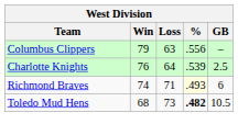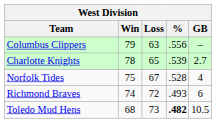 <table class="wikitable">
 <tr>
 <th colspan="5">West Division</th>
 </tr>
 <tr>
 <th width="55%">Team</th>
 <th>Win</th>
 <th>Loss</th>
 <th>%</th>
 <th>GB</th>
 </tr>
 <tr align=center bgcolor=ccffcc>
 <td align=left><a href='#'>Columbus Clippers</a></td>
 <td>79</td>
 <td>63</td>
 <td>.556</td>
 <td>–</td>
 </tr>
 <tr align=center bgcolor=ccffcc>
 <td align=left><a href='#'>Charlotte Knights</a></td>
-<td>76</td>
-<td>64</td>
+<td>78</td>
+<td>65</td>
 <td>.539</td>
-<td>2.5</td>
+<td>2.7</td>
+</tr>
+<tr align=center>
+<td align=left><a href='#'>Norfolk Tides</a></td>
+<td>75</td>
+<td>67</td>
+<td>.528</td>
+<td>4</td>
 </tr>
 <tr align=center>
 <td align=left><a href='#'>Richmond Braves</a></td>
 <td>74</td>
-<td>71</td>
-<td style="background: lightyellow;">.493</td>
+<td>72</td>
+<td>.493</td>
 <td>6</td>
 </tr>
 <tr align=center>
 <td align=left><a href='#'>Toledo Mud Hens</a></td>
 <td>68</td>
 <td>73</td>
 <td><strong>.482</strong></td>
 <td>10.5</td>
 </tr>
 </table>
